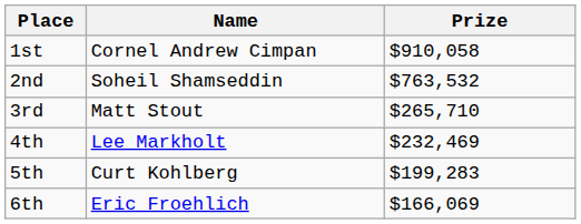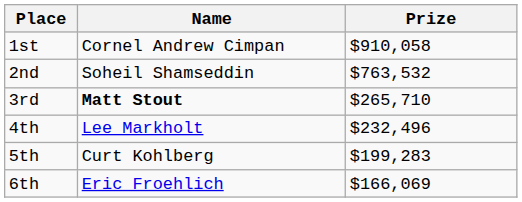 <table class="wikitable">
 <tr>
 <th width="50">Place</th>
 <th width="200">Name</th>
 <th width="125">Prize</th>
 </tr>
 <tr>
 <td>1st</td>
 <td>Cornel Andrew Cimpan</td>
 <td>$910,058</td>
 </tr>
 <tr>
 <td>2nd</td>
 <td>Soheil Shamseddin</td>
 <td>$763,532</td>
 </tr>
 <tr>
 <td>3rd</td>
-<td>Matt Stout</td>
+<td><strong>Matt Stout</strong></td>
 <td>$265,710</td>
 </tr>
 <tr>
 <td>4th</td>
 <td><a href='#'>Lee Markholt</a></td>
-<td>$232,469</td>
+<td>$232,496</td>
 </tr>
 <tr>
 <td>5th</td>
 <td>Curt Kohlberg</td>
 <td>$199,283</td>
 </tr>
 <tr>
 <td>6th</td>
 <td><a href='#'>Eric Froehlich</a></td>
 <td>$166,069</td>
 </tr>
 </table>
